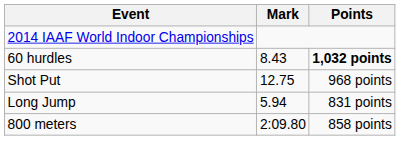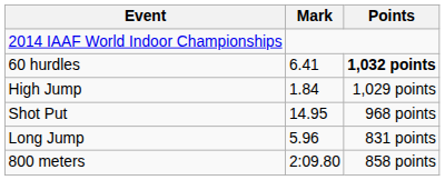 <table class="wikitable" |>
 <tr>
 <th>Event</th>
 <th>Mark</th>
 <th>Points</th>
 </tr>
 <tr>
 <td><a href='#'>2014 IAAF World Indoor Championships</a></td>
 </tr>
 <tr>
 <td>60 hurdles</td>
-<td>8.43</td>
+<td>6.41</td>
 <td align=right><strong>1,032 points</strong></td>
 </tr>
 <tr>
+<td>High Jump</td>
+<td>1.84</td>
+<td align=right>1,029 points</td>
+</tr>
+<tr>
 <td>Shot Put</td>
-<td>12.75</td>
+<td>14.95</td>
 <td align=right>968 points</td>
 </tr>
 <tr>
 <td>Long Jump</td>
-<td>5.94</td>
+<td>5.96</td>
 <td align=right>831 points</td>
 </tr>
 <tr>
 <td>800 meters</td>
 <td>2:09.80</td>
 <td align=right>858 points</td>
 </tr>
 </table>
